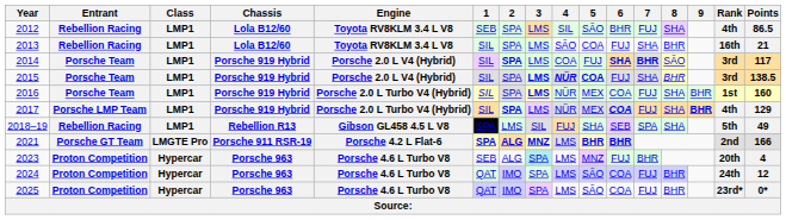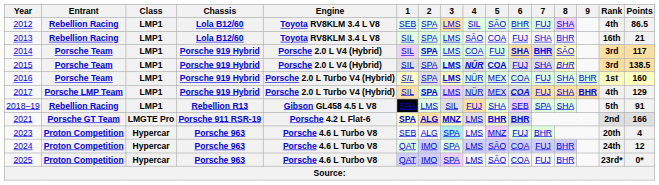 <table class="wikitable" style="text-align:center; font-size:85%">
 <tr>
 <th>Year</th>
 <th>Entrant</th>
 <th>Class</th>
 <th>Chassis</th>
 <th>Engine</th>
 <th>1</th>
 <th>2</th>
 <th>3</th>
 <th>4</th>
 <th>5</th>
 <th>6</th>
 <th>7</th>
 <th>8</th>
 <th>9</th>
 <th>Rank</th>
 <th>Points</th>
 </tr>
 <tr>
 <td><a href='#'>2012</a></td>
 <th nowrap><a href='#'>Rebellion Racing</a></th>
 <th>LMP1</th>
 <th nowrap><a href='#'>Lola B12/60</a></th>
 <th nowrap><a href='#'>Toyota</a> RV8KLM 3.4 L V8</th>
 <td style="background:#DFFFDF;"><a href='#'>SEB</a><br></td>
 <td style="background:#DFFFDF;"><a href='#'>SPA</a><br></td>
 <td style="background:#FFDF9F;"><a href='#'>LMS</a><br></td>
 <td style="background:#DFFFDF;"><a href='#'>SIL</a><br></td>
 <td style="background:#DFFFDF;"><a href='#'>SÃO</a><br></td>
 <td style="background:#DFFFDF;"><a href='#'>BHR</a><br></td>
 <td style="background:#DFFFDF;"><a href='#'>FUJ</a><br></td>
 <td style="background:#EFCFFF;"><a href='#'>SHA</a><br></td>
 <td></td>
 <th>4th</th>
 <th>86.5</th>
 </tr>
 <tr>
 <td><a href='#'>2013</a></td>
 <th nowrap><a href='#'>Rebellion Racing</a></th>
 <th>LMP1</th>
 <th nowrap><a href='#'>Lola B12/60</a></th>
 <th nowrap><a href='#'>Toyota</a> RV8KLM 3.4 L V8</th>
 <td style="background:#DFFFDF;"><a href='#'>SIL</a><br></td>
 <td style="background:#DFFFDF;"><a href='#'>SPA</a><br></td>
 <td style="background:#DFFFDF;"><a href='#'>LMS</a><br></td>
 <td><a href='#'>SÃO</a></td>
 <td><a href='#'>COA</a></td>
 <td><a href='#'>FUJ</a></td>
 <td><a href='#'>SHA</a></td>
 <td><a href='#'>BHR</a></td>
 <td></td>
 <th>16th</th>
 <th>21</th>
 </tr>
 <tr>
 <td><a href='#'>2014</a></td>
 <th nowrap><a href='#'>Porsche Team</a></th>
 <th>LMP1</th>
 <th nowrap><a href='#'>Porsche 919 Hybrid</a></th>
 <th nowrap><a href='#'>Porsche</a> 2.0 L V4 (Hybrid)</th>
 <td style="background:#EFCFFF;"><a href='#'>SIL</a><br></td>
 <td style="background:#DFFFDF;"><strong><a href='#'>SPA</a></strong><br></td>
 <td style="background:#DFFFDF;"><a href='#'>LMS</a><br></td>
 <td style="background:#DFFFDF;"><a href='#'>COA</a><br></td>
 <td style="background:#DFFFDF;"><a href='#'>FUJ</a><br></td>
 <td style="background:#FFDF9F;"><strong><a href='#'>SHA</a></strong><br></td>
 <td style="background:#DFDFDF;"><strong><a href='#'>BHR</a></strong><br></td>
 <td style="background:#FFFFBF;"><a href='#'>SÃO</a><br></td>
 <td></td>
 <th style="background:#FFDF9F;">3rd</th>
 <th style="background:#FFDF9F;">117</th>
 </tr>
 <tr>
 <td><a href='#'>2015</a></td>
 <th nowrap><a href='#'>Porsche Team</a></th>
 <th>LMP1</th>
 <th nowrap><a href='#'>Porsche 919 Hybrid</a></th>
 <th nowrap><a href='#'>Porsche</a> 2.0 L V4 (Hybrid)</th>
 <td style="background:#DFDFDF;"><a href='#'>SIL</a><br></td>
 <td style="background:#DFDFDF;"><a href='#'>SPA</a><br></td>
 <td style="background:#DFFFDF;"><strong><a href='#'>LMS</a></strong><br></td>
 <td style="background:#DFDFDF;"><strong><em><a href='#'>NÜR</a></em></strong><br></td>
 <td style="background:#DFFFDF;"><strong><a href='#'>COA</a></strong><br></td>
 <td style="background:#DFDFDF;"><a href='#'>FUJ</a><br></td>
 <td style="background:#DFDFDF;"><a href='#'>SHA</a><br></td>
 <td style="background:#FFFFBF;"><em><a href='#'>BHR</a></em><br></td>
 <td></td>
 <th style="background:#FFDF9F;">3rd</th>
 <th style="background:#FFDF9F;">138.5</th>
 </tr>
 <tr>
 <td><a href='#'>2016</a></td>
 <th nowrap><a href='#'>Porsche Team</a></th>
 <th>LMP1</th>
 <th nowrap><a href='#'>Porsche 919 Hybrid</a></th>
 <th nowrap><a href='#'>Porsche</a> 2.0 L Turbo V4 (Hybrid)</th>
 <td style="background:#FFFFBF;"><em><a href='#'>SIL</a></em><br></td>
 <td style="background:#DFDFDF;"><a href='#'>SPA</a><br></td>
 <td style="background:#FFFFBF;"><strong><a href='#'>LMS</a></strong><br></td>
 <td style="background:#DFFFDF;"><a href='#'>NÜR</a><br></td>
 <td style="background:#DFFFDF;"><a href='#'>MEX</a><br></td>
 <td style="background:#DFFFDF;"><a href='#'>COA</a><br></td>
 <td style="background:#DFFFDF;"><a href='#'>FUJ</a><br></td>
 <td style="background:#DFFFDF;"><a href='#'>SHA</a><br></td>
 <td style="background:#DFFFDF;"><a href='#'>BHR</a><br></td>
 <th style="background:#FFFFBF;">1st</th>
 <th style="background:#FFFFBF;">160</th>
 </tr>
 <tr>
 <td><a href='#'>2017</a></td>
 <th nowrap><a href='#'>Porsche LMP Team</a></th>
 <th>LMP1</th>
 <th nowrap><a href='#'>Porsche 919 Hybrid</a></th>
 <th nowrap><a href='#'>Porsche</a> 2.0 L Turbo V4 (Hybrid)</th>
 <td style="background:#FFDF9F;"><a href='#'>SIL</a><br></td>
 <td style="background:#DFFFDF;"><strong><a href='#'>SPA</a></strong><br></td>
 <td style="background:#EFCFFF;"><a href='#'>LMS</a><br></td>
 <td style="background:#DFDFDF;"><a href='#'>NÜR</a><br></td>
 <td style="background:#DFDFDF;"><a href='#'>MEX</a><br></td>
 <td style="background:#DFDFDF;"><strong><em><a href='#'>COA</a></em></strong><br></td>
 <td style="background:#FFDF9F;"><a href='#'>FUJ</a><br></td>
 <td style="background:#FFDF9F;"><a href='#'>SHA</a><br></td>
 <td style="background:#FFDF9F;"><strong><a href='#'>BHR</a></strong><br></td>
 <th>4th</th>
 <th>129</th>
 </tr>
 <tr>
 <td nowrap><a href='#'>2018–19</a></td>
 <th nowrap><a href='#'>Rebellion Racing</a></th>
 <th>LMP1</th>
 <th nowrap><a href='#'>Rebellion R13</a></th>
 <th nowrap><a href='#'>Gibson</a> GL458 4.5 L V8</th>
 <td style="background:#000000; color:white"><a href='#'><span>SPA</span></a><br></td>
 <td style="background:#DFFFDF;"><a href='#'>LMS</a><br></td>
 <td style="background:#DFDFDF;"><a href='#'>SIL</a><br></td>
 <td style="background:#FFDF9F;"><a href='#'>FUJ</a><br></td>
 <td style="background:#DFFFDF;"><a href='#'>SHA</a><br></td>
 <td style="background:#EFCFFF;"><a href='#'>SEB</a><br></td>
 <td style="background:#DFFFDF;"><a href='#'>SPA</a><br></td>
 <td style="background:#DFFFDF;"><a href='#'>SHA</a><br></td>
 <td></td>
 <th>5th</th>
-<th>49</th>
+<th>91</th>
 </tr>
 <tr>
 <td><a href='#'>2021</a></td>
 <th nowrap><a href='#'>Porsche GT Team</a></th>
 <th nowrap>LMGTE Pro</th>
 <th nowrap><a href='#'>Porsche 911 RSR-19</a></th>
 <th nowrap><a href='#'>Porsche</a> 4.2 L Flat-6</th>
 <td style="background:#FFFFBF;"><strong><a href='#'>SPA</a></strong><br></td>
 <td style="background:#FFDF9F;"><strong><a href='#'>ALG</a></strong><br></td>
 <td style="background:#FFFFBF;"><strong><a href='#'>MNZ</a></strong><br></td>
 <td style="background:#DFDFDF;"><a href='#'>LMS</a><br></td>
 <td style="background:#FFFFBF;"><strong><a href='#'>BHR</a></strong><br></td>
 <td style="background:#DFDFDF;"><strong><a href='#'>BHR</a></strong><br></td>
 <td colspan=3></td>
 <th style="background:#DFDFDF;">2nd</th>
 <th style="background:#DFDFDF;">166</th>
 </tr>
 <tr>
 <td><a href='#'>2023</a></td>
 <th nowrap><a href='#'>Proton Competition</a></th>
 <th>Hypercar</th>
 <th nowrap><a href='#'>Porsche 963</a></th>
 <th nowrap><a href='#'>Porsche</a> 4.6 L Turbo V8</th>
 <td><a href='#'>SEB</a></td>
 <td><a href='#'>ALG</a></td>
 <td style="background: paleturquoise;"><a href='#'>SPA</a></td>
 <td><a href='#'>LMS</a></td>
 <td style="background:#EFCFFF;"><a href='#'>MNZ</a><br></td>
 <td style="background:#DFFFDF;"><a href='#'>FUJ</a><br></td>
 <td style="background:#DFFFDF;"><a href='#'>BHR</a><br></td>
 <td colspan=2></td>
 <th>20th</th>
 <th>4</th>
 </tr>
 <tr>
 <td><a href='#'>2024</a></td>
 <th nowrap><a href='#'>Proton Competition</a></th>
 <th>Hypercar</th>
 <th nowrap><a href='#'>Porsche 963</a></th>
 <th nowrap><a href='#'>Porsche</a> 4.6 L Turbo V8</th>
 <td style="background:#DFFFDF;"><a href='#'>QAT</a><br></td>
 <td style="background:#CFCFFF;"><a href='#'>IMO</a><br></td>
 <td style="background:#DFFFDF;"><a href='#'>SPA</a><br></td>
 <td style="background:#CFCFFF;"><a href='#'>LMS</a><br></td>
 <td style="background:#CFCFFF;"><a href='#'>SÃO</a><br></td>
 <td style="background:#CFCFFF;"><a href='#'>COA</a><br></td>
 <td style="background:#CFCFFF;"><a href='#'>FUJ</a><br></td>
 <td style="background:#CFCFFF;"><a href='#'>BHR</a><br></td>
 <td></td>
 <th>24th</th>
 <th>12</th>
 </tr>
 <tr>
 <td><a href='#'>2025</a></td>
 <th><a href='#'>Proton Competition</a></th>
 <th>Hypercar</th>
 <th><a href='#'>Porsche 963</a></th>
 <th><a href='#'>Porsche</a> 4.6 L Turbo V8</th>
 <td style="background:#CFCFFF;"><a href='#'>QAT</a><br></td>
 <td style="background:#CFCFFF;"><a href='#'>IMO</a><br></td>
 <td style="background:#EFCFFF;"><a href='#'>SPA</a><br></td>
 <td style="background:#;"><a href='#'>LMS</a><br></td>
 <td style="background:#;"><a href='#'>SÃO</a><br></td>
 <td style="background:#;"><a href='#'>COA</a><br></td>
 <td style="background:#;"><a href='#'>FUJ</a><br></td>
 <td style="background:#;"><a href='#'>BHR</a><br></td>
 <td></td>
 <th>23rd*</th>
 <th>0*</th>
 </tr>
 <tr>
 <th colspan="16">Source:</th>
 </tr>
 </table>
